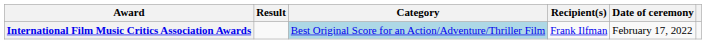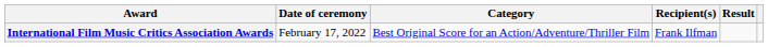 <table class="wikitable sortable plainrowheaders">
 <tr>
 <th scope="col">Award</th>
-<th scope="col">Result</th>
+<th scope="col">Date of ceremony</th>
 <th scope="col">Category</th>
 <th scope="col">Recipient(s)</th>
-<th scope="col">Date of ceremony</th>
+<th scope="col">Result</th>
 <th scope="col" class="unsortable"></th>
 </tr>
 <tr>
 <th scope="row"><a href='#'>International Film Music Critics Association Awards</a></th>
+<td>February 17, 2022</td>
+<td><a href='#'>Best Original Score for an Action/Adventure/Thriller Film</a></td>
+<td><a href='#'>Frank Ilfman</a></td>
 <td></td>
-<td style="background: lightblue;"><a href='#'>Best Original Score for an Action/Adventure/Thriller Film</a></td>
-<td><a href='#'>Frank Ilfman</a></td>
-<td>February 17, 2022</td>
 <td style="text-align:center;"></td>
 </tr>
 </table>
